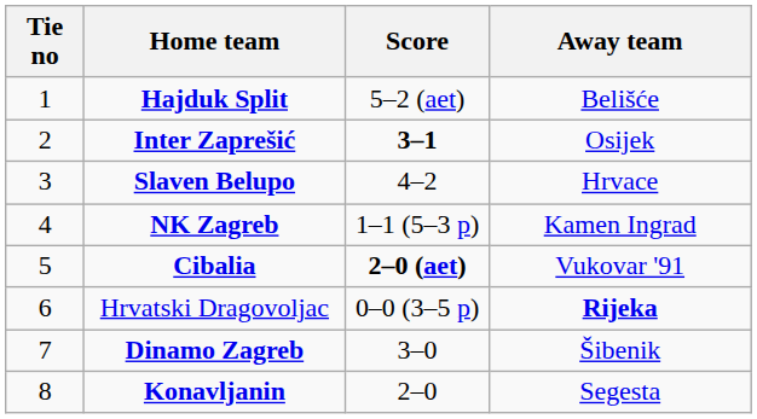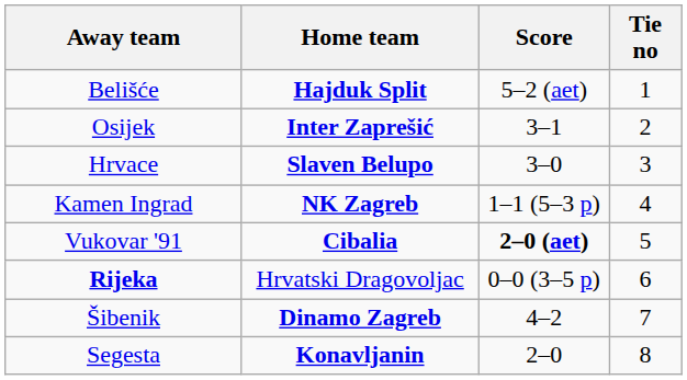 <table class="wikitable" style="text-align: center">
 <tr>
-<th width=40>Tie no</th>
+<th width=150>Away team</th>
 <th width=150>Home team</th>
 <th width=80>Score</th>
-<th width=150>Away team</th>
+<th width=40>Tie no</th>
 </tr>
 <tr>
-<td>1</td>
+<td><a href='#'>Belišće</a></td>
 <td><strong><a href='#'>Hajduk Split</a></strong></td>
 <td>5–2 (<a href='#'>aet</a>)</td>
-<td><a href='#'>Belišće</a></td>
+<td>1</td>
 </tr>
 <tr>
+<td><a href='#'>Osijek</a></td>
+<td><strong><a href='#'>Inter Zaprešić</a></strong></td>
+<td>3–1</td>
 <td>2</td>
-<td><strong><a href='#'>Inter Zaprešić</a></strong></td>
-<td><strong>3–1</strong></td>
-<td><a href='#'>Osijek</a></td>
 </tr>
 <tr>
+<td><a href='#'>Hrvace</a></td>
+<td><strong><a href='#'>Slaven Belupo</a></strong></td>
+<td>3–0</td>
 <td>3</td>
-<td><strong><a href='#'>Slaven Belupo</a></strong></td>
-<td>4–2</td>
-<td><a href='#'>Hrvace</a></td>
 </tr>
 <tr>
-<td>4</td>
+<td><a href='#'>Kamen Ingrad</a></td>
 <td><strong><a href='#'>NK Zagreb</a></strong></td>
 <td>1–1 (5–3 <a href='#'>p</a>)</td>
-<td><a href='#'>Kamen Ingrad</a></td>
+<td>4</td>
 </tr>
 <tr>
-<td>5</td>
+<td><a href='#'>Vukovar '91</a></td>
 <td><strong><a href='#'>Cibalia</a></strong></td>
 <td><strong>2–0 (<a href='#'>aet</a>)</strong></td>
-<td><a href='#'>Vukovar '91</a></td>
+<td>5</td>
 </tr>
 <tr>
-<td>6</td>
+<td><strong><a href='#'>Rijeka</a></strong></td>
 <td><a href='#'>Hrvatski Dragovoljac</a></td>
 <td>0–0 (3–5 <a href='#'>p</a>)</td>
-<td><strong><a href='#'>Rijeka</a></strong></td>
+<td>6</td>
 </tr>
 <tr>
+<td><a href='#'>Šibenik</a></td>
+<td><strong><a href='#'>Dinamo Zagreb</a></strong></td>
+<td>4–2</td>
 <td>7</td>
-<td><strong><a href='#'>Dinamo Zagreb</a></strong></td>
-<td>3–0</td>
-<td><a href='#'>Šibenik</a></td>
 </tr>
 <tr>
-<td>8</td>
+<td><a href='#'>Segesta</a></td>
 <td><strong><a href='#'>Konavljanin</a></strong></td>
 <td>2–0</td>
-<td><a href='#'>Segesta</a></td>
+<td>8</td>
 </tr>
 </table>
